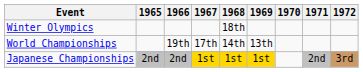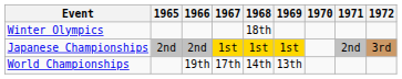 <table class="wikitable">
 <tr>
 <th>Event</th>
 <th>1965</th>
 <th>1966</th>
 <th>1967</th>
 <th>1968</th>
 <th>1969</th>
 <th>1970</th>
 <th>1971</th>
 <th>1972</th>
 </tr>
 <tr>
 <td><a href='#'>Winter Olympics</a></td>
 <td></td>
 <td></td>
 <td></td>
 <td align="center">18th</td>
 <td></td>
 <td></td>
 <td></td>
 <td></td>
 </tr>
 <tr>
+<td><a href='#'>Japanese Championships</a></td>
+<td align="center" bgcolor="silver">2nd</td>
+<td align="center" bgcolor="silver">2nd</td>
+<td align="center" bgcolor="gold">1st</td>
+<td align="center" bgcolor="gold">1st</td>
+<td align="center" bgcolor="gold">1st</td>
+<td></td>
+<td align="center" bgcolor="silver">2nd</td>
+<td align="center" bgcolor="cc9966">3rd</td>
+</tr>
+<tr>
 <td><a href='#'>World Championships</a></td>
 <td></td>
 <td align="center">19th</td>
 <td align="center">17th</td>
 <td align="center">14th</td>
 <td align="center">13th</td>
 <td></td>
 <td></td>
 <td></td>
 </tr>
-<tr>
-<td><a href='#'>Japanese Championships</a></td>
-<td align="center" bgcolor="silver">2nd</td>
-<td align="center" bgcolor="silver">2nd</td>
-<td align="center" bgcolor="gold">1st</td>
-<td align="center" bgcolor="gold">1st</td>
-<td align="center" bgcolor="gold">1st</td>
-<td></td>
-<td align="center" bgcolor="silver">2nd</td>
-<td align="center" bgcolor="cc9966">3rd</td>
-</tr>
 </table>
